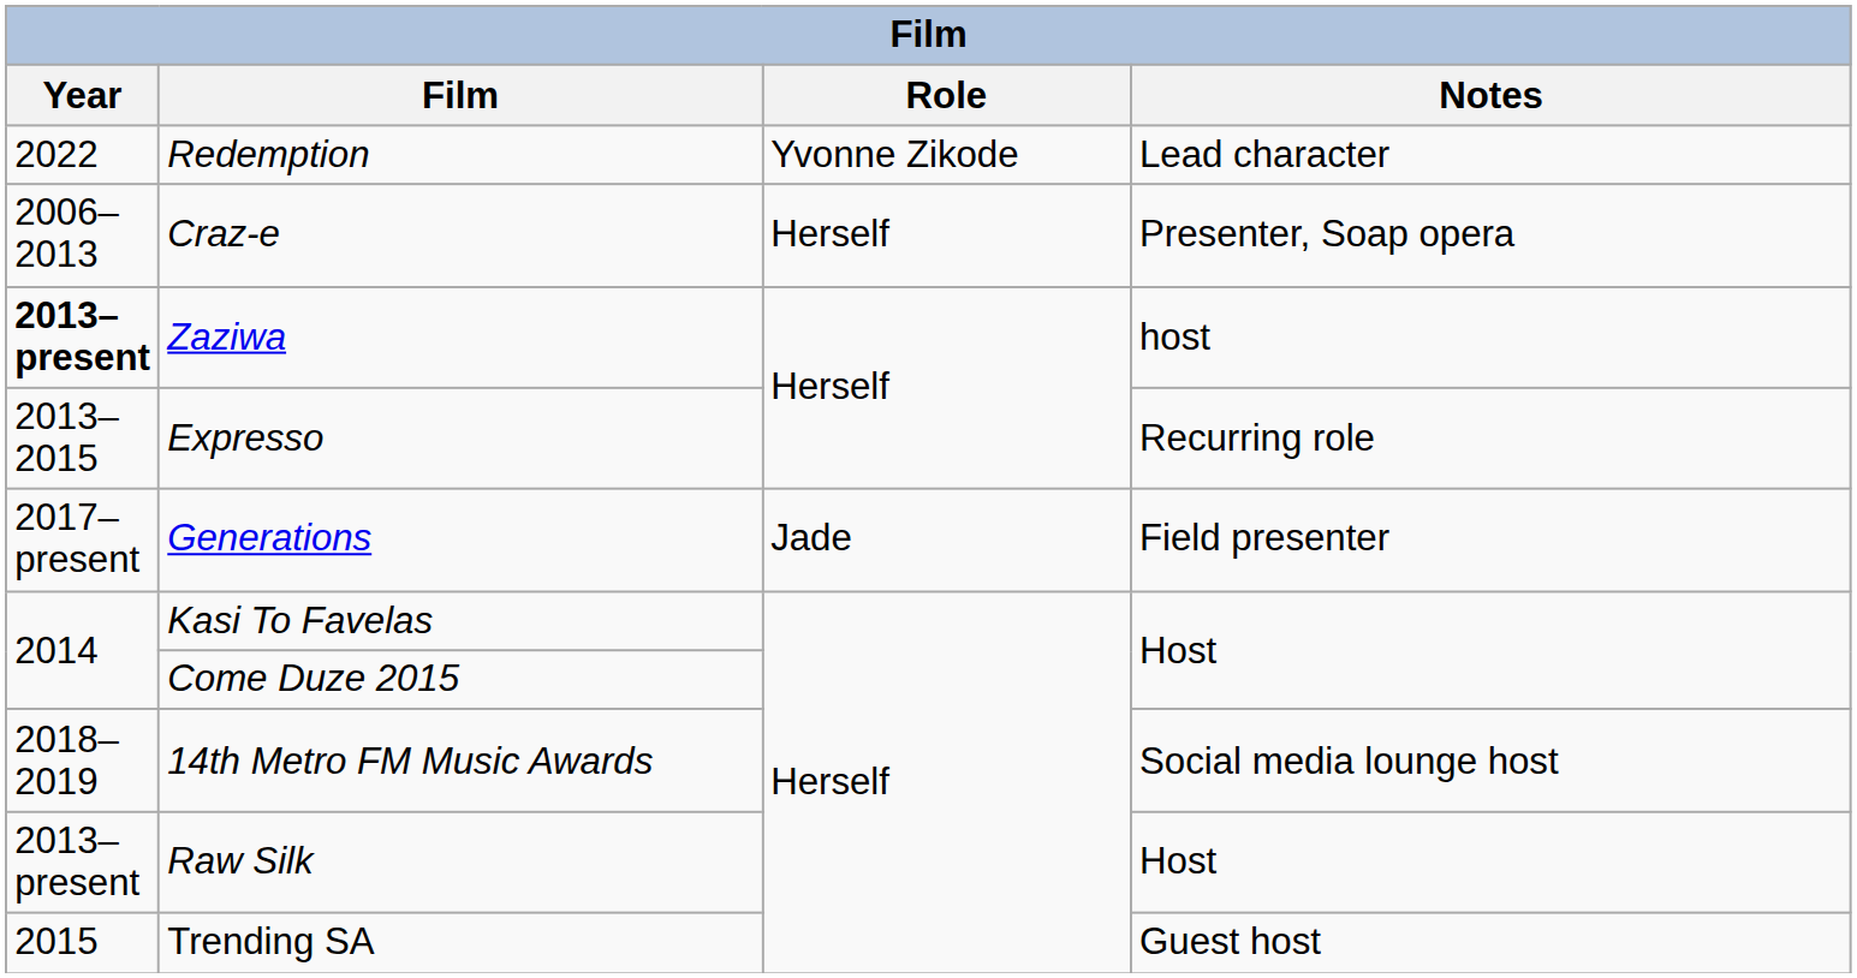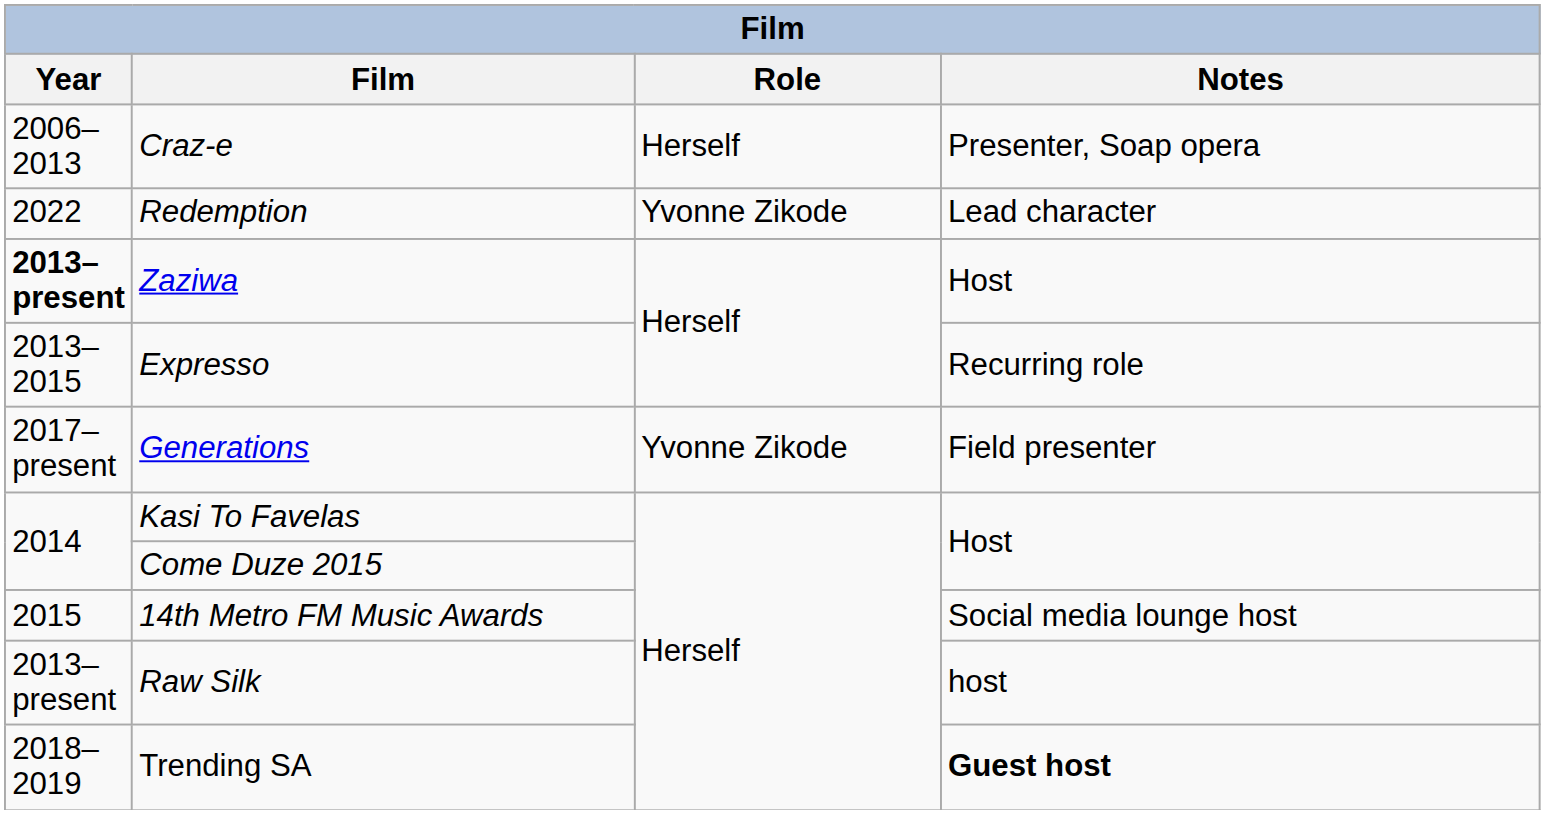 <table class="wikitable">
 <tr style="background:#ccc; text-align:center;">
 <th colspan="4" style="background: LightSteelBlue;">Film</th>
 </tr>
 <tr style="background:#ccc; text-align:center;">
 <th style="width:40px;">Year</th>
 <th style="width:250px;">Film</th>
 <th style="width:150px;">Role</th>
 <th style="width:300px;">Notes</th>
 </tr>
 <tr>
+<td>2006–2013</td>
+<td><em>Craz-e</em></td>
+<td>Herself</td>
+<td>Presenter, Soap opera</td>
+</tr>
+<tr>
 <td>2022</td>
 <td><em>Redemption</em></td>
 <td>Yvonne Zikode</td>
 <td>Lead character</td>
 </tr>
 <tr>
-<td>2006–2013</td>
-<td><em>Craz-e</em></td>
-<td>Herself</td>
-<td>Presenter, Soap opera</td>
-</tr>
-<tr>
 <td><strong>2013–present</strong></td>
 <td><em><a href='#'>Zaziwa</a></em></td>
 <td rowspan="2">Herself</td>
-<td>host</td>
+<td>Host</td>
 </tr>
 <tr>
 <td>2013– 2015</td>
 <td><em>Expresso</em></td>
 <td>Recurring role</td>
 </tr>
 <tr>
 <td>2017–present</td>
 <td><em><a href='#'>Generations</a></em></td>
-<td>Jade</td>
+<td>Yvonne Zikode</td>
 <td>Field presenter</td>
 </tr>
 <tr>
 <td rowspan="2">2014</td>
 <td><em>Kasi To Favelas</em></td>
 <td rowspan="5">Herself</td>
 <td rowspan="2">Host</td>
 </tr>
 <tr>
 <td><em>Come Duze 2015</em></td>
 </tr>
 <tr>
-<td>2018–2019</td>
+<td>2015</td>
 <td><em>14th Metro FM Music Awards</em></td>
 <td>Social media lounge host</td>
 </tr>
 <tr>
 <td>2013–present</td>
 <td><em>Raw Silk</em></td>
-<td>Host</td>
+<td>host</td>
 </tr>
 <tr>
-<td>2015</td>
+<td>2018–2019</td>
 <td>Trending SA</td>
-<td>Guest host</td>
+<td><strong>Guest host</strong></td>
 </tr>
 </table>
